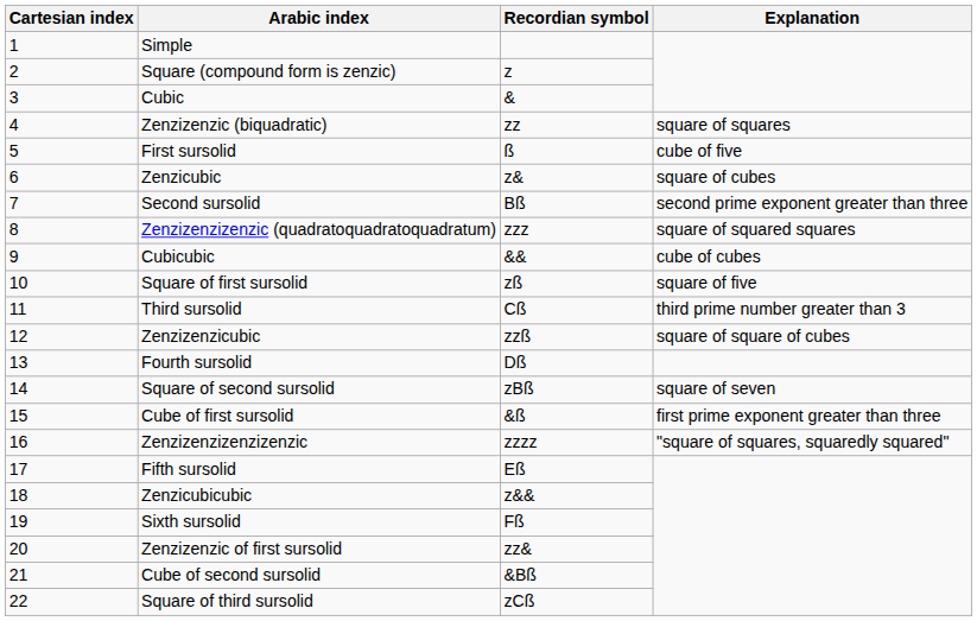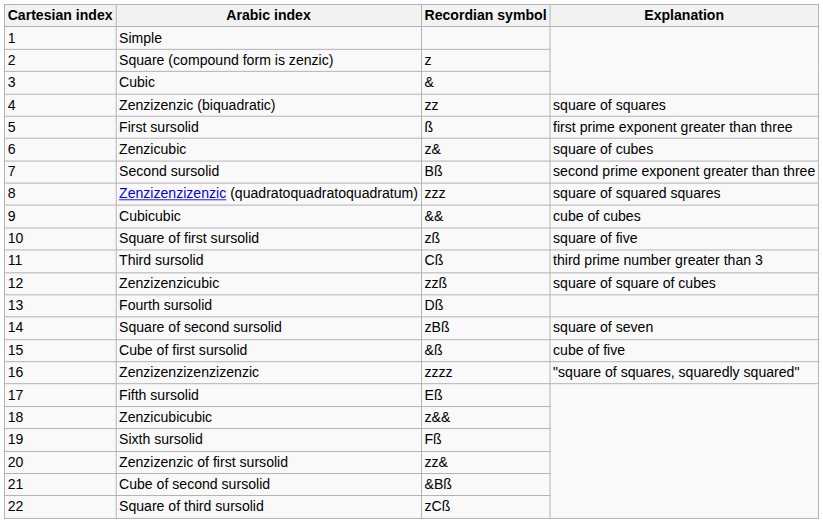 <table class="wikitable">
 <tr>
 <th>Cartesian index</th>
 <th>Arabic index</th>
 <th>Recordian symbol</th>
 <th>Explanation</th>
 </tr>
 <tr>
 <td>1</td>
 <td>Simple</td>
 <td></td>
 </tr>
 <tr>
 <td>2</td>
 <td>Square (compound form is zenzic)</td>
 <td>z</td>
 </tr>
 <tr>
 <td>3</td>
 <td>Cubic</td>
 <td>&</td>
 </tr>
 <tr>
 <td>4</td>
 <td>Zenzizenzic (biquadratic)</td>
 <td>zz</td>
 <td>square of squares</td>
 </tr>
 <tr>
 <td>5</td>
 <td>First sursolid</td>
 <td>ß</td>
-<td>cube of five</td>
+<td>first prime exponent greater than three</td>
 </tr>
 <tr>
 <td>6</td>
 <td>Zenzicubic</td>
 <td>z&</td>
 <td>square of cubes</td>
 </tr>
 <tr>
 <td>7</td>
 <td>Second sursolid</td>
 <td>Bß</td>
 <td>second prime exponent greater than three</td>
 </tr>
 <tr>
 <td>8</td>
 <td><a href='#'>Zenzizenzizenzic</a> (quadratoquadratoquadratum)</td>
 <td>zzz</td>
 <td>square of squared squares</td>
 </tr>
 <tr>
 <td>9</td>
 <td>Cubicubic</td>
 <td>&&</td>
 <td>cube of cubes</td>
 </tr>
 <tr>
 <td>10</td>
 <td>Square of first sursolid</td>
 <td>zß</td>
 <td>square of five</td>
 </tr>
 <tr>
 <td>11</td>
 <td>Third sursolid</td>
 <td>Cß</td>
 <td>third prime number greater than 3</td>
 </tr>
 <tr>
 <td>12</td>
 <td>Zenzizenzicubic</td>
 <td>zzß</td>
 <td>square of square of cubes</td>
 </tr>
 <tr>
 <td>13</td>
 <td>Fourth sursolid</td>
 <td>Dß</td>
 <td></td>
 </tr>
 <tr>
 <td>14</td>
 <td>Square of second sursolid</td>
 <td>zBß</td>
 <td>square of seven</td>
 </tr>
 <tr>
 <td>15</td>
 <td>Cube of first sursolid</td>
 <td>&ß</td>
-<td>first prime exponent greater than three</td>
+<td>cube of five</td>
 </tr>
 <tr>
 <td>16</td>
 <td>Zenzizenzizenzizenzic</td>
 <td>zzzz</td>
 <td>"square of squares, squaredly squared"</td>
 </tr>
 <tr>
 <td>17</td>
 <td>Fifth sursolid</td>
 <td>Eß</td>
 </tr>
 <tr>
 <td>18</td>
 <td>Zenzicubicubic</td>
 <td>z&&</td>
 </tr>
 <tr>
 <td>19</td>
 <td>Sixth sursolid</td>
 <td>Fß</td>
 </tr>
 <tr>
 <td>20</td>
 <td>Zenzizenzic of first sursolid</td>
 <td>zz&</td>
 </tr>
 <tr>
 <td>21</td>
 <td>Cube of second sursolid</td>
 <td>&Bß</td>
 </tr>
 <tr>
 <td>22</td>
 <td>Square of third sursolid</td>
 <td>zCß</td>
 </tr>
 </table>
